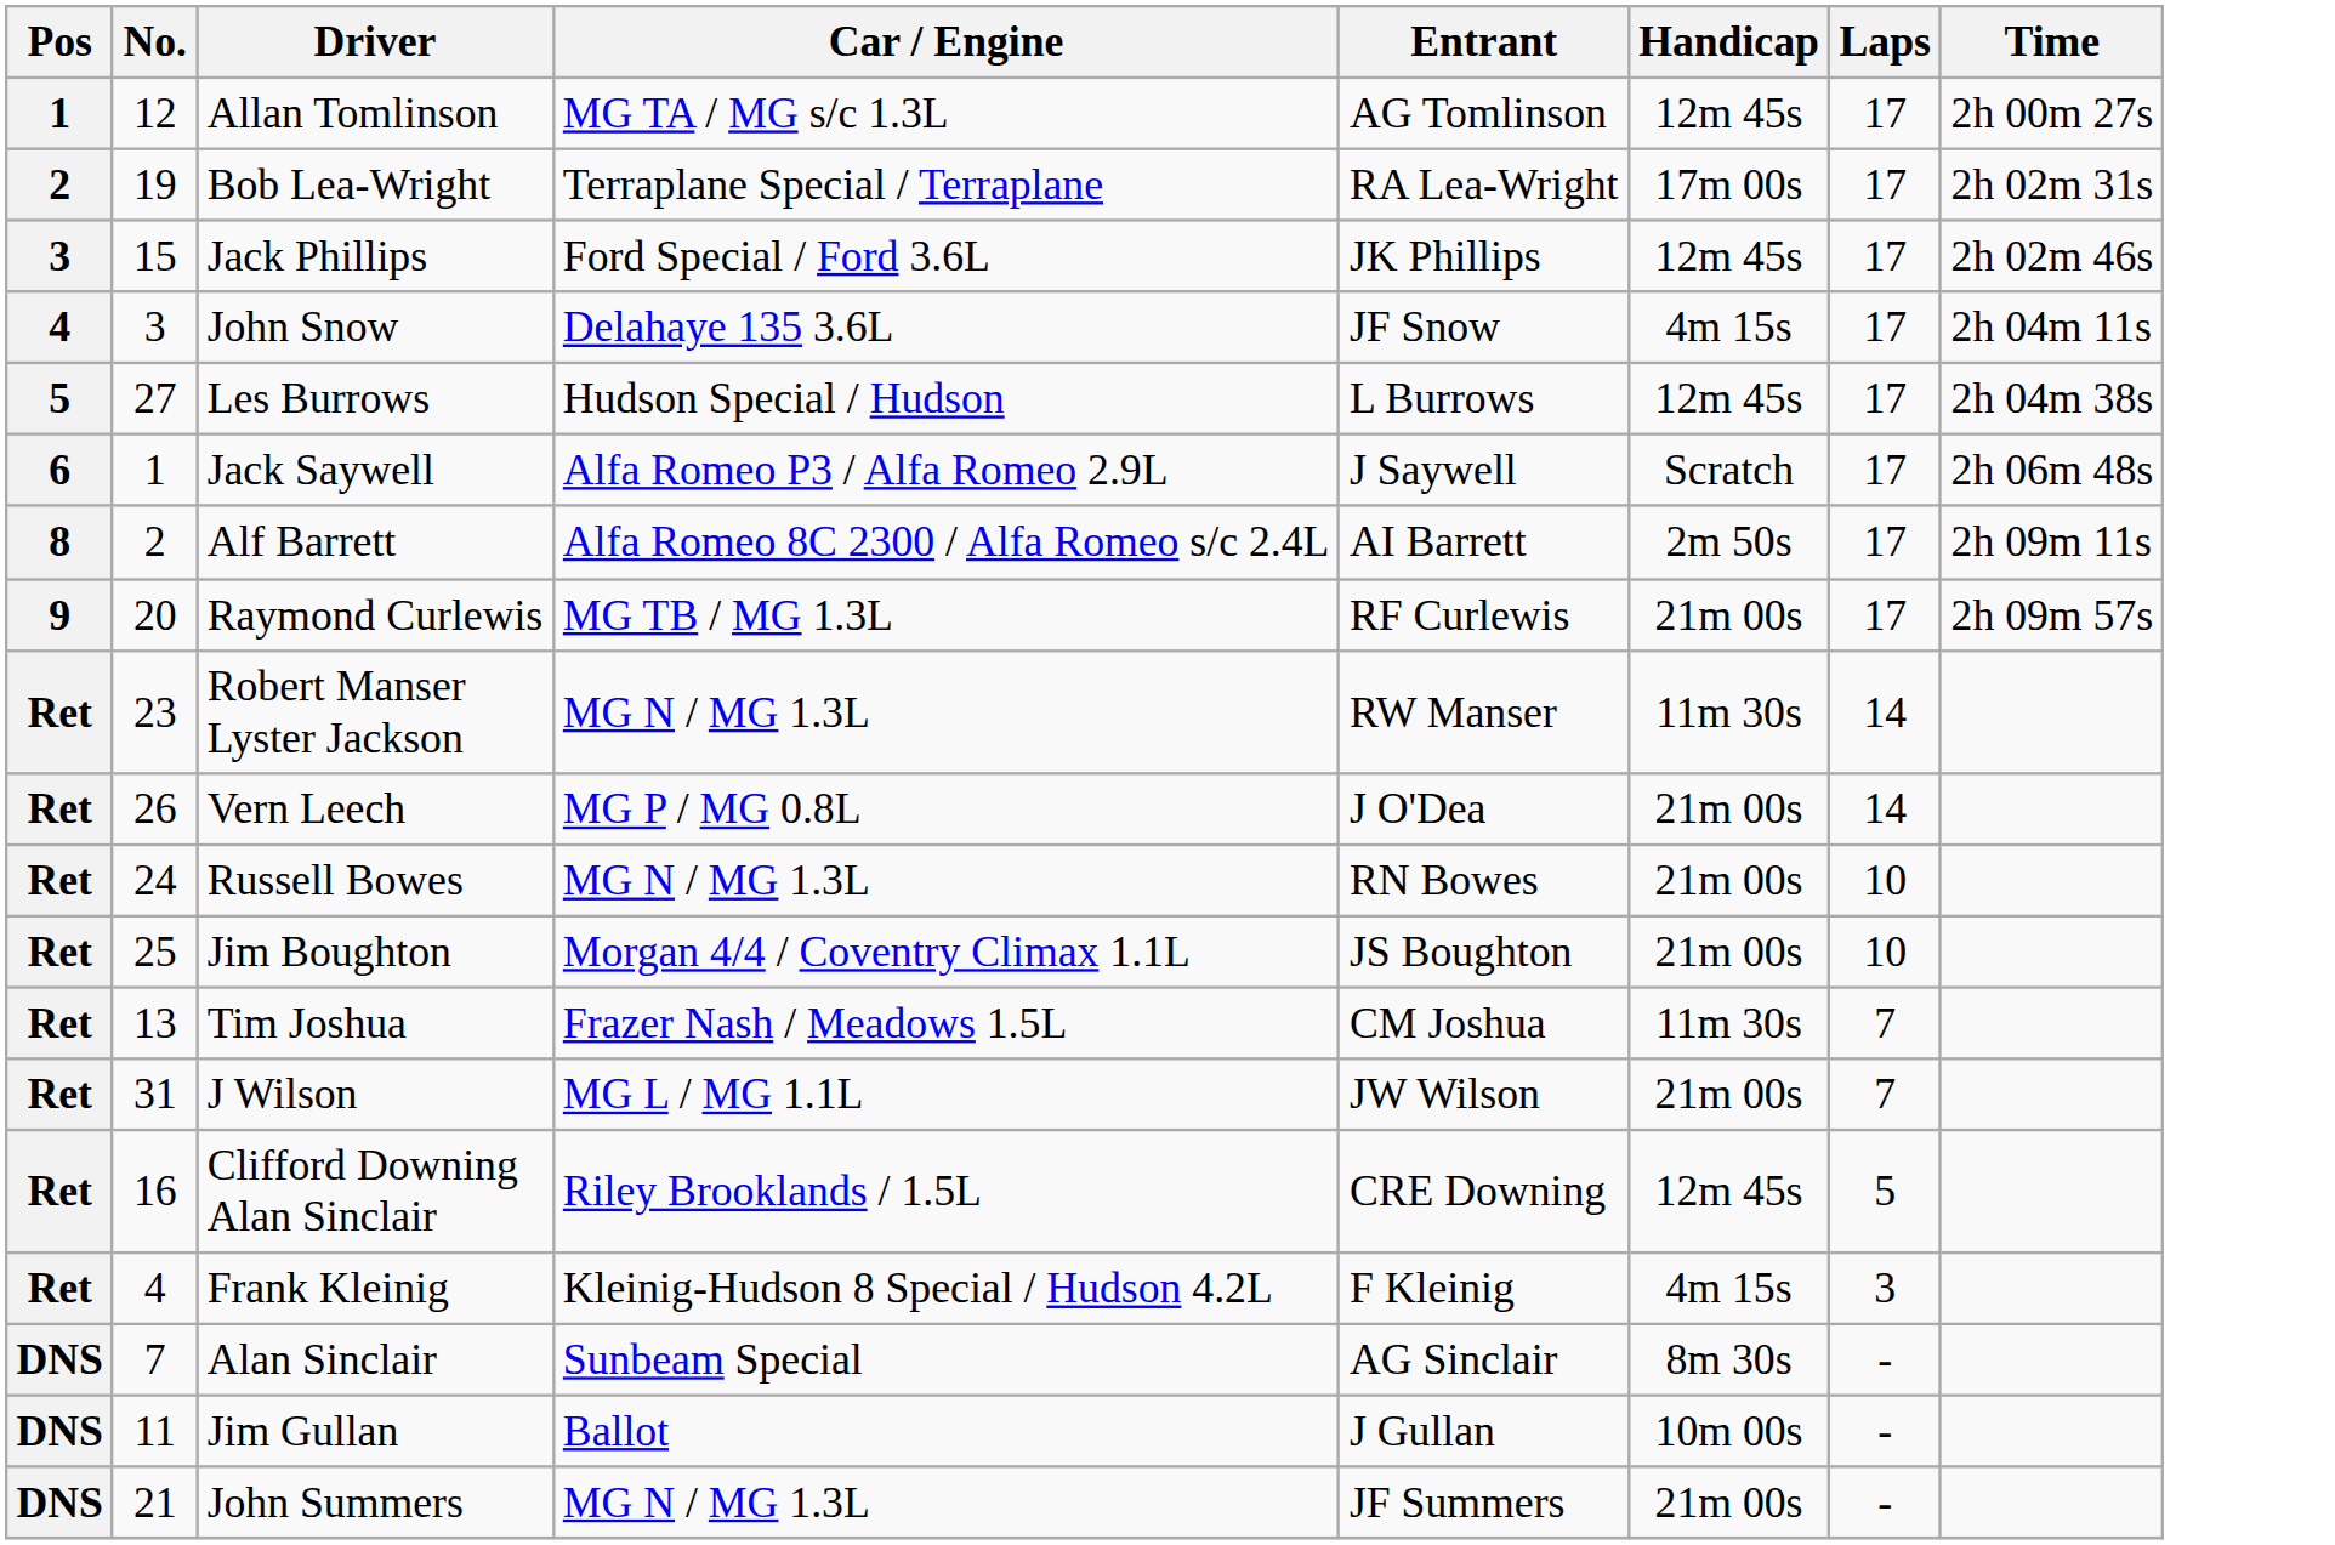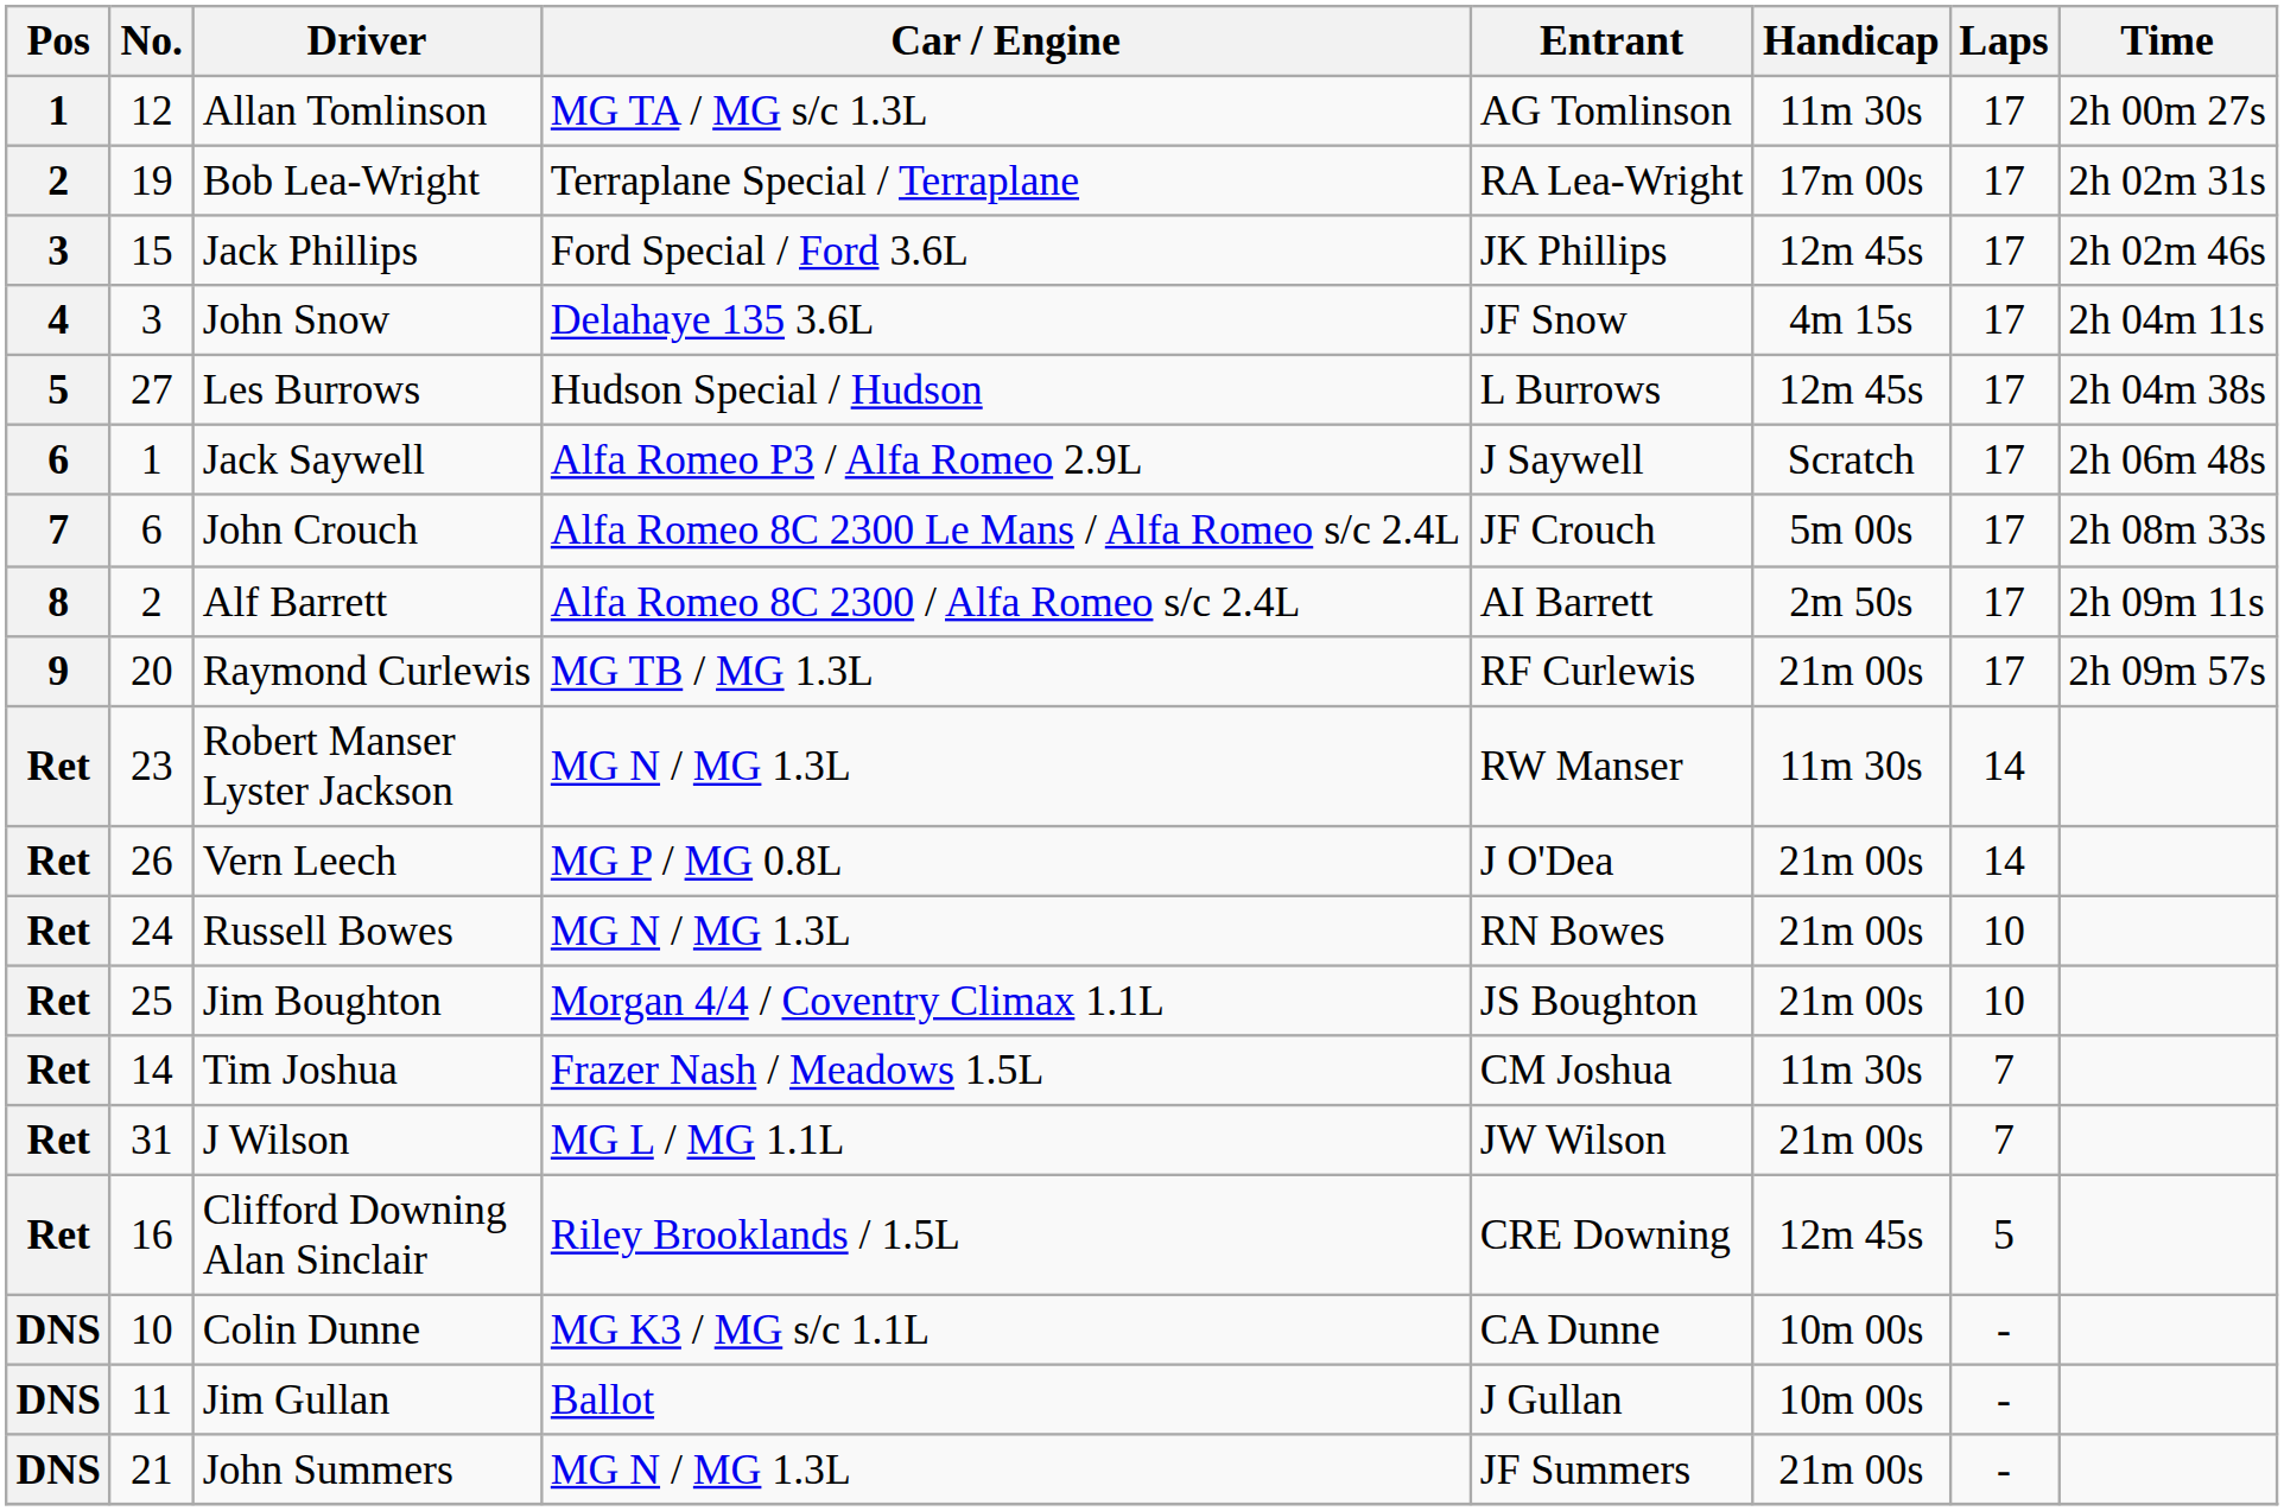 <table class="wikitable" style="font-size: 95%;">
 <tr>
 <th>Pos</th>
 <th>No.</th>
 <th>Driver</th>
 <th>Car / Engine</th>
 <th>Entrant</th>
 <th>Handicap</th>
 <th>Laps</th>
 <th>Time</th>
 </tr>
 <tr>
 <th>1</th>
 <td align="center">12</td>
 <td> Allan Tomlinson</td>
 <td><a href='#'>MG TA</a> / <a href='#'>MG</a> s/c 1.3L</td>
 <td>AG Tomlinson</td>
-<td align="center">12m 45s</td>
+<td align="center">11m 30s</td>
 <td align="center">17</td>
 <td>2h 00m 27s</td>
 </tr>
 <tr>
 <th>2</th>
 <td align="center">19</td>
 <td> Bob Lea-Wright</td>
 <td>Terraplane Special / <a href='#'>Terraplane</a></td>
 <td>RA Lea-Wright</td>
 <td align="center">17m 00s</td>
 <td align="center">17</td>
 <td>2h 02m 31s</td>
 </tr>
 <tr>
 <th>3</th>
 <td align="center">15</td>
 <td> Jack Phillips</td>
 <td>Ford Special / <a href='#'>Ford</a> 3.6L</td>
 <td>JK Phillips</td>
 <td align="center">12m 45s</td>
 <td align="center">17</td>
 <td>2h 02m 46s</td>
 </tr>
 <tr>
 <th>4</th>
 <td align="center">3</td>
 <td> John Snow</td>
 <td><a href='#'>Delahaye 135</a> 3.6L</td>
 <td>JF Snow</td>
 <td align="center">4m 15s</td>
 <td align="center">17</td>
 <td>2h 04m 11s</td>
 </tr>
 <tr>
 <th>5</th>
 <td align="center">27</td>
 <td> Les Burrows</td>
 <td>Hudson Special / <a href='#'>Hudson</a></td>
 <td>L Burrows</td>
 <td align="center">12m 45s</td>
 <td align="center">17</td>
 <td>2h 04m 38s</td>
 </tr>
 <tr>
 <th>6</th>
 <td align="center">1</td>
 <td> Jack Saywell</td>
 <td><a href='#'>Alfa Romeo P3</a> / <a href='#'>Alfa Romeo</a> 2.9L</td>
 <td>J Saywell</td>
 <td align="center">Scratch</td>
 <td align="center">17</td>
 <td>2h 06m 48s</td>
+</tr>
+<tr>
+<th>7</th>
+<td align="center">6</td>
+<td> John Crouch</td>
+<td><a href='#'>Alfa Romeo 8C 2300 Le Mans</a> / <a href='#'>Alfa Romeo</a> s/c 2.4L</td>
+<td>JF Crouch</td>
+<td align="center">5m 00s</td>
+<td align="center">17</td>
+<td>2h 08m 33s</td>
 </tr>
 <tr>
 <th>8</th>
 <td align="center">2</td>
 <td> Alf Barrett</td>
 <td><a href='#'>Alfa Romeo 8C 2300</a> / <a href='#'>Alfa Romeo</a> s/c 2.4L</td>
 <td>AI Barrett</td>
 <td align="center">2m 50s</td>
 <td align="center">17</td>
 <td>2h 09m 11s</td>
 </tr>
 <tr>
 <th>9</th>
 <td align="center">20</td>
 <td> Raymond Curlewis</td>
 <td><a href='#'>MG TB</a> / <a href='#'>MG</a> 1.3L</td>
 <td>RF Curlewis</td>
 <td align="center">21m 00s</td>
 <td align="center">17</td>
 <td>2h 09m 57s</td>
 </tr>
 <tr>
 <th>Ret</th>
 <td align="center">23</td>
 <td> Robert Manser <br>  Lyster Jackson</td>
 <td><a href='#'>MG N</a> / <a href='#'>MG</a> 1.3L</td>
 <td>RW Manser</td>
 <td align="center">11m 30s</td>
 <td align="center">14</td>
 <td></td>
 </tr>
 <tr>
 <th>Ret</th>
 <td align="center">26</td>
 <td> Vern Leech</td>
 <td><a href='#'>MG P</a> / <a href='#'>MG</a> 0.8L</td>
 <td>J O'Dea</td>
 <td align="center">21m 00s</td>
 <td align="center">14</td>
 <td></td>
 </tr>
 <tr>
 <th>Ret</th>
 <td align="center">24</td>
 <td> Russell Bowes</td>
 <td><a href='#'>MG N</a> / <a href='#'>MG</a> 1.3L</td>
 <td>RN Bowes</td>
 <td align="center">21m 00s</td>
 <td align="center">10</td>
 <td></td>
 </tr>
 <tr>
 <th>Ret</th>
 <td align="center">25</td>
 <td> Jim Boughton</td>
 <td><a href='#'>Morgan 4/4</a> / <a href='#'>Coventry Climax</a> 1.1L</td>
 <td>JS Boughton</td>
 <td align="center">21m 00s</td>
 <td align="center">10</td>
 <td></td>
 </tr>
 <tr>
 <th>Ret</th>
-<td align="center">13</td>
+<td align="center">14</td>
 <td> Tim Joshua</td>
 <td><a href='#'>Frazer Nash</a> / <a href='#'>Meadows</a> 1.5L</td>
 <td>CM Joshua</td>
 <td align="center">11m 30s</td>
 <td align="center">7</td>
 <td></td>
 </tr>
 <tr>
 <th>Ret</th>
 <td align="center">31</td>
 <td> J Wilson</td>
 <td><a href='#'>MG L</a> / <a href='#'>MG</a> 1.1L</td>
 <td>JW Wilson</td>
 <td align="center">21m 00s</td>
 <td align="center">7</td>
 <td></td>
 </tr>
 <tr>
 <th>Ret</th>
 <td align="center">16</td>
 <td> Clifford Downing <br>  Alan Sinclair</td>
 <td><a href='#'>Riley Brooklands</a> / 1.5L</td>
 <td>CRE Downing</td>
 <td align="center">12m 45s</td>
 <td align="center">5</td>
 <td></td>
 </tr>
 <tr>
-<th>Ret</th>
-<td align="center">4</td>
-<td> Frank Kleinig</td>
-<td>Kleinig-Hudson 8 Special / <a href='#'>Hudson</a> 4.2L</td>
-<td>F Kleinig</td>
-<td align="center">4m 15s</td>
-<td align="center">3</td>
-<td></td>
-</tr>
-<tr>
 <th>DNS</th>
-<td align="center">7</td>
-<td> Alan Sinclair</td>
-<td><a href='#'>Sunbeam</a> Special</td>
-<td>AG Sinclair</td>
-<td align="center">8m 30s</td>
+<td align="center">10</td>
+<td> Colin Dunne</td>
+<td><a href='#'>MG K3</a> / <a href='#'>MG</a> s/c 1.1L</td>
+<td>CA Dunne</td>
+<td align="center">10m 00s</td>
 <td align="center">-</td>
 <td></td>
 </tr>
 <tr>
 <th>DNS</th>
 <td align="center">11</td>
 <td> Jim Gullan</td>
 <td><a href='#'>Ballot</a></td>
 <td>J Gullan</td>
 <td align="center">10m 00s</td>
 <td align="center">-</td>
 <td></td>
 </tr>
 <tr>
 <th>DNS</th>
 <td align="center">21</td>
 <td> John Summers</td>
 <td><a href='#'>MG N</a> / <a href='#'>MG</a> 1.3L</td>
 <td>JF Summers</td>
 <td align="center">21m 00s</td>
 <td align="center">-</td>
 <td></td>
 </tr>
 <tr>
 </tr>
 </table>
